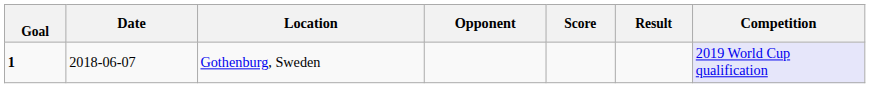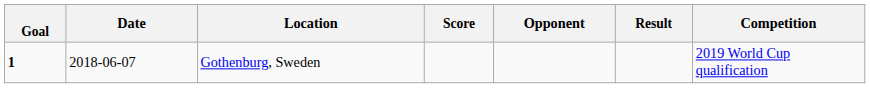 <table class="wikitable collapsible sortable" style="font-size:90%">
 <tr>
 <th data-sort-type="number" style="font-size:95%;"><br>Goal</th>
 <th>Date</th>
 <th>Location</th>
+<th data-sort-type="number" style="font-size:95%;">Score</th>
 <th>Opponent</th>
-<th data-sort-type="number" style="font-size:95%;">Score</th>
 <th data-sort-type="number" style="font-size:95%;">Result</th>
 <th width="20%">Competition</th>
 </tr>
 <tr>
 <td><strong>1</strong></td>
 <td>2018-06-07</td>
 <td><a href='#'>Gothenburg</a>, Sweden</td>
 <td></td>
 <td></td>
 <td></td>
-<td style="background: lavender;"><a href='#'>2019 World Cup qualification</a></td>
+<td><a href='#'>2019 World Cup qualification</a></td>
 </tr>
 </table>
